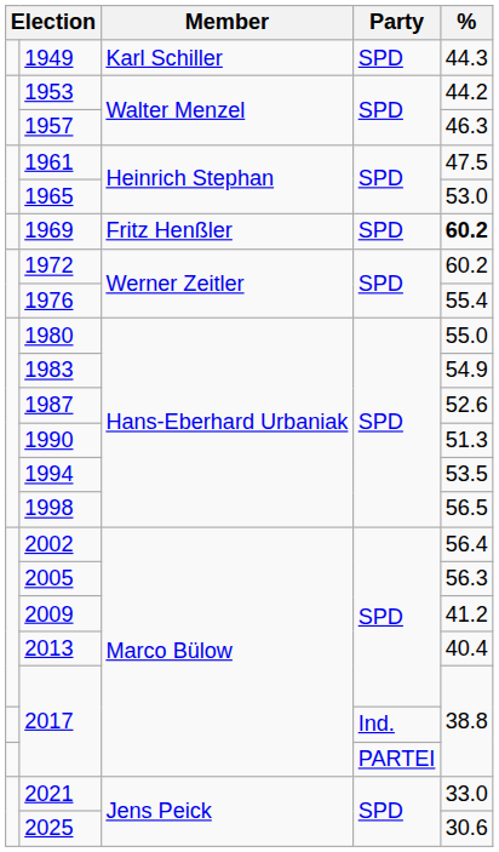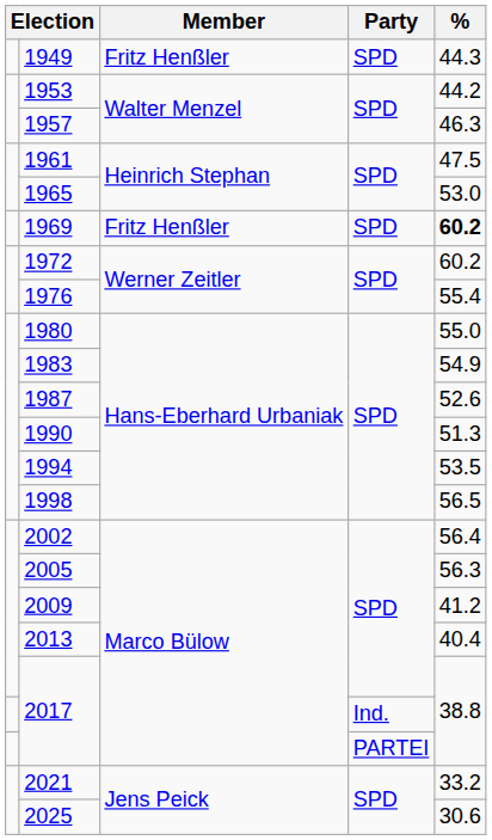 <table class=wikitable>
 <tr>
 <th colspan=2>Election</th>
 <th>Member</th>
 <th>Party</th>
 <th>%</th>
 </tr>
 <tr>
 <td bgcolor=></td>
 <td><a href='#'>1949</a></td>
-<td><a href='#'>Karl Schiller</a></td>
+<td><a href='#'>Fritz Henßler</a></td>
 <td><a href='#'>SPD</a></td>
 <td align=right>44.3</td>
 </tr>
 <tr>
 <td rowspan=2 bgcolor=></td>
 <td><a href='#'>1953</a></td>
 <td rowspan=2><a href='#'>Walter Menzel</a></td>
 <td rowspan=2><a href='#'>SPD</a></td>
 <td align=right>44.2</td>
 </tr>
 <tr>
 <td><a href='#'>1957</a></td>
 <td align=right>46.3</td>
 </tr>
 <tr>
 <td rowspan=2 bgcolor=></td>
 <td><a href='#'>1961</a></td>
 <td rowspan=2><a href='#'>Heinrich Stephan</a></td>
 <td rowspan=2><a href='#'>SPD</a></td>
 <td align=right>47.5</td>
 </tr>
 <tr>
 <td><a href='#'>1965</a></td>
 <td align=right>53.0</td>
 </tr>
 <tr>
 <td bgcolor=></td>
 <td><a href='#'>1969</a></td>
 <td><a href='#'>Fritz Henßler</a></td>
 <td><a href='#'>SPD</a></td>
 <td align=right><strong>60.2</strong></td>
 </tr>
 <tr>
 <td rowspan=2 bgcolor=></td>
 <td><a href='#'>1972</a></td>
 <td rowspan=2><a href='#'>Werner Zeitler</a></td>
 <td rowspan=2><a href='#'>SPD</a></td>
 <td align=right>60.2</td>
 </tr>
 <tr>
 <td><a href='#'>1976</a></td>
 <td align=right>55.4</td>
 </tr>
 <tr>
 <td rowspan=6 bgcolor=></td>
 <td><a href='#'>1980</a></td>
 <td rowspan=6><a href='#'>Hans-Eberhard Urbaniak</a></td>
 <td rowspan=6><a href='#'>SPD</a></td>
 <td align=right>55.0</td>
 </tr>
 <tr>
 <td><a href='#'>1983</a></td>
 <td align=right>54.9</td>
 </tr>
 <tr>
 <td><a href='#'>1987</a></td>
 <td align=right>52.6</td>
 </tr>
 <tr>
 <td><a href='#'>1990</a></td>
 <td align=right>51.3</td>
 </tr>
 <tr>
 <td><a href='#'>1994</a></td>
 <td align=right>53.5</td>
 </tr>
 <tr>
 <td><a href='#'>1998</a></td>
 <td align=right>56.5</td>
 </tr>
 <tr>
 <td rowspan=5 bgcolor=></td>
 <td><a href='#'>2002</a></td>
 <td rowspan=7><a href='#'>Marco Bülow</a></td>
 <td rowspan=5><a href='#'>SPD</a></td>
 <td align=right>56.4</td>
 </tr>
 <tr>
 <td><a href='#'>2005</a></td>
 <td align=right>56.3</td>
 </tr>
 <tr>
 <td><a href='#'>2009</a></td>
 <td align=right>41.2</td>
 </tr>
 <tr>
 <td><a href='#'>2013</a></td>
 <td align=right>40.4</td>
 </tr>
 <tr style="height:30px">
 <td rowspan=3><a href='#'>2017</a></td>
 <td rowspan=3 align=right>38.8</td>
 </tr>
 <tr>
 <td bgcolor=></td>
 <td><a href='#'>Ind.</a></td>
 </tr>
 <tr>
 <td bgcolor=></td>
 <td><a href='#'>PARTEI</a></td>
 </tr>
 <tr>
 <td rowspan=2 bgcolor=></td>
 <td><a href='#'>2021</a></td>
 <td rowspan=2><a href='#'>Jens Peick</a></td>
 <td rowspan=2><a href='#'>SPD</a></td>
-<td align=right>33.0</td>
+<td align=right>33.2</td>
 </tr>
 <tr>
 <td><a href='#'>2025</a></td>
 <td align=right>30.6</td>
 </tr>
 </table>
